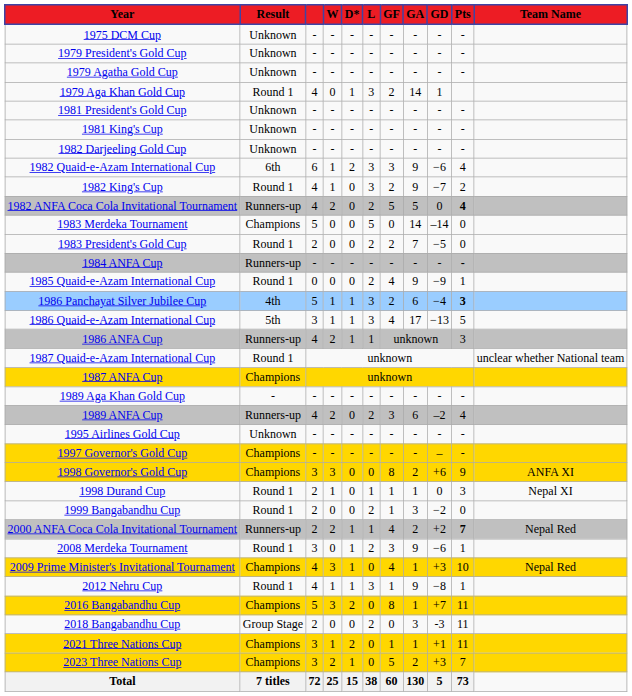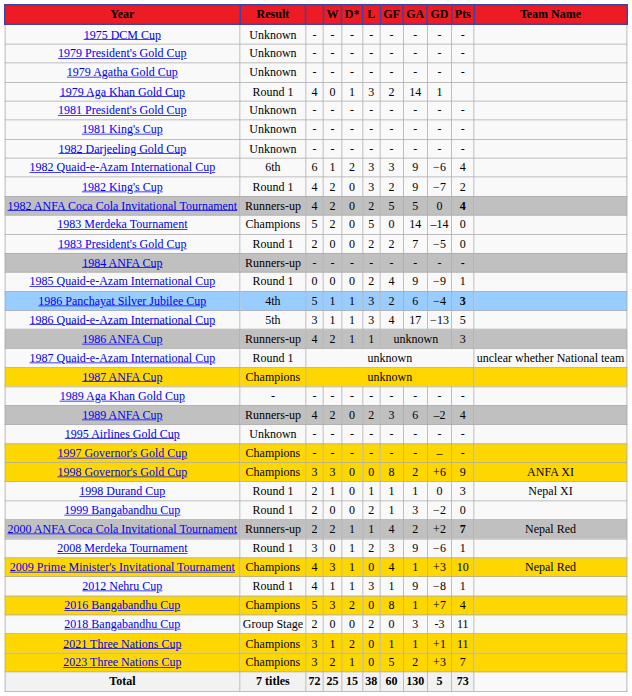 <table Class = "wikitable" style = "text-align: center;">
 <tr>
 <th style="background:#ED1C24;border: 2px solid #3F43A4;"><span>Year</span></th>
 <th style="background:#ED1C24;border: 2px solid #3F43A4;"><span>Result</span></th>
 <th style="background:#ED1C24;border: 2px solid #3F43A4;"><span></span></th>
 <th style="background:#ED1C24;border: 2px solid #3F43A4;"><span>W</span></th>
 <th style="background:#ED1C24;border: 2px solid #3F43A4;"><span>D*</span></th>
 <th style="background:#ED1C24;border: 2px solid #3F43A4;"><span>L</span></th>
 <th style="background:#ED1C24;border: 2px solid #3F43A4;"><span>GF</span></th>
 <th style="background:#ED1C24;border: 2px solid #3F43A4;"><span>GA</span></th>
 <th style="background:#ED1C24;border: 2px solid #3F43A4;"><span>GD</span></th>
 <th style="background:#ED1C24;border: 2px solid #3F43A4;"><span>Pts</span></th>
 <th style="background:#ED1C24;border: 2px solid #3F43A4;"><span>Team Name</span></th>
 </tr>
 <tr>
 <td> <a href='#'>1975 DCM Cup</a></td>
 <td>Unknown</td>
 <td>-</td>
 <td>-</td>
 <td>-</td>
 <td>-</td>
 <td>-</td>
 <td>-</td>
 <td>-</td>
 <td>-</td>
 <td></td>
 </tr>
 <tr>
 <td> <a href='#'>1979 President's Gold Cup</a></td>
 <td>Unknown</td>
 <td>-</td>
 <td>-</td>
 <td>-</td>
 <td>-</td>
 <td>-</td>
 <td>-</td>
 <td>-</td>
 <td>-</td>
 <td></td>
 </tr>
 <tr>
 <td> <a href='#'>1979 Agatha Gold Cup</a></td>
 <td>Unknown</td>
 <td>-</td>
 <td>-</td>
 <td>-</td>
 <td>-</td>
 <td>-</td>
 <td>-</td>
 <td>-</td>
 <td>-</td>
 <td></td>
 </tr>
 <tr>
 <td> <a href='#'>1979 Aga Khan Gold Cup</a></td>
 <td>Round 1</td>
 <td>4</td>
 <td>0</td>
 <td>1</td>
 <td>3</td>
 <td>2</td>
 <td>14</td>
 <td −12>1</td>
 <td></td>
 </tr>
 <tr>
 <td> <a href='#'>1981 President's Gold Cup</a></td>
 <td>Unknown</td>
 <td>-</td>
 <td>-</td>
 <td>-</td>
 <td>-</td>
 <td>-</td>
 <td>-</td>
 <td>-</td>
 <td>-</td>
 <td></td>
 </tr>
 <tr>
 <td> <a href='#'>1981 King's Cup</a></td>
 <td>Unknown</td>
 <td>-</td>
 <td>-</td>
 <td>-</td>
 <td>-</td>
 <td>-</td>
 <td>-</td>
 <td>-</td>
 <td>-</td>
 <td></td>
 </tr>
 <tr>
 <td> <a href='#'>1982 Darjeeling Gold Cup</a></td>
 <td>Unknown</td>
 <td>-</td>
 <td>-</td>
 <td>-</td>
 <td>-</td>
 <td>-</td>
 <td>-</td>
 <td>-</td>
 <td>-</td>
 <td></td>
 </tr>
 <tr>
 <td> <a href='#'>1982 Quaid-e-Azam International Cup</a></td>
 <td>6th</td>
 <td>6</td>
 <td>1</td>
 <td>2</td>
 <td>3</td>
 <td>3</td>
 <td>9</td>
 <td>−6</td>
 <td>4</td>
 <td></td>
 </tr>
 <tr>
 <td> <a href='#'>1982 King's Cup</a></td>
 <td>Round 1</td>
 <td>4</td>
-<td>1</td>
+<td>2</td>
 <td>0</td>
 <td>3</td>
 <td>2</td>
 <td>9</td>
 <td>−7</td>
 <td>2</td>
 <td></td>
 </tr>
 <tr bgcolor=silver>
 <td> <a href='#'>1982 ANFA Coca Cola Invitational Tournament</a></td>
 <td>Runners-up</td>
 <td>4</td>
 <td>2</td>
 <td>0</td>
 <td>2</td>
 <td>5</td>
 <td>5</td>
 <td>0</td>
 <td><strong>4</strong></td>
 <td></td>
 </tr>
 <tr>
 <td> <a href='#'>1983 Merdeka Tournament</a></td>
 <td>Champions</td>
 <td>5</td>
-<td>0</td>
+<td>2</td>
 <td>0</td>
 <td>5</td>
 <td>0</td>
 <td>14</td>
 <td>–14</td>
 <td>0</td>
 <td></td>
 </tr>
 <tr>
 <td> <a href='#'>1983 President's Gold Cup</a></td>
 <td>Round 1</td>
 <td>2</td>
 <td>0</td>
 <td>0</td>
 <td>2</td>
 <td>2</td>
 <td>7</td>
 <td>−5</td>
 <td>0</td>
 <td></td>
 </tr>
 <tr bgcolor=silver>
 <td> <a href='#'>1984 ANFA Cup</a></td>
 <td>Runners-up</td>
 <td>-</td>
 <td>-</td>
 <td>-</td>
 <td>-</td>
 <td>-</td>
 <td>-</td>
 <td>-</td>
 <td><strong> -</strong></td>
 <td></td>
 </tr>
 <tr>
 <td> <a href='#'>1985 Quaid-e-Azam International Cup</a></td>
 <td>Round 1</td>
 <td>0</td>
 <td>0</td>
 <td>0</td>
 <td>2</td>
 <td>4</td>
 <td>9</td>
 <td>−9</td>
 <td>1</td>
 <td></td>
 </tr>
 <tr bgcolor=#9acdff>
 <td> <a href='#'>1986 Panchayat Silver Jubilee Cup</a></td>
 <td>4th</td>
 <td>5</td>
 <td>1</td>
 <td>1</td>
 <td>3</td>
 <td>2</td>
 <td>6</td>
 <td>−4</td>
 <td><strong>3</strong></td>
 <td></td>
 </tr>
 <tr>
 <td> <a href='#'>1986 Quaid-e-Azam International Cup</a></td>
 <td>5th</td>
 <td>3</td>
 <td>1</td>
 <td>1</td>
 <td>3</td>
 <td>4</td>
 <td>17</td>
 <td>−13</td>
 <td>5</td>
 <td></td>
 </tr>
 <tr bgcolor=silver>
 <td> <a href='#'>1986 ANFA Cup</a></td>
 <td>Runners-up</td>
 <td>4</td>
 <td>2</td>
 <td>1</td>
 <td>1</td>
 <td colspan="3">unknown</td>
 <td>3</td>
 <td></td>
 </tr>
 <tr>
 <td> <a href='#'>1987 Quaid-e-Azam International Cup</a></td>
 <td>Round 1</td>
 <td colspan="8">unknown</td>
 <td>unclear whether National team</td>
 </tr>
 <tr bgcolor=gold>
 <td> <a href='#'>1987 ANFA Cup</a></td>
 <td>Champions</td>
 <td colspan="8">unknown</td>
 <td></td>
 </tr>
 <tr>
 <td> <a href='#'>1989 Aga Khan Gold Cup</a></td>
 <td>-</td>
 <td>-</td>
 <td>-</td>
 <td>-</td>
 <td>-</td>
 <td>-</td>
 <td>-</td>
 <td>-</td>
 <td>-</td>
 <td></td>
 </tr>
 <tr bgcolor=silver>
 <td> <a href='#'>1989 ANFA Cup</a></td>
 <td>Runners-up</td>
 <td>4</td>
 <td>2</td>
 <td>0</td>
 <td>2</td>
 <td>3</td>
 <td>6</td>
 <td>–2</td>
 <td>4</td>
 <td></td>
 </tr>
 <tr>
 <td> <a href='#'>1995 Airlines Gold Cup</a></td>
 <td>Unknown</td>
 <td>-</td>
 <td>-</td>
 <td>-</td>
 <td>-</td>
 <td>-</td>
 <td>-</td>
 <td>-</td>
 <td>-</td>
 <td></td>
 </tr>
 <tr bgcolor='gold'>
 <td> <a href='#'>1997 Governor's Gold Cup</a></td>
 <td>Champions</td>
 <td>-</td>
 <td>-</td>
 <td>-</td>
 <td>-</td>
 <td>-</td>
 <td>-</td>
 <td>–</td>
 <td>-</td>
 <td></td>
 </tr>
 <tr bgcolor='gold'>
 <td> <a href='#'>1998 Governor's Gold Cup</a></td>
 <td>Champions</td>
 <td>3</td>
 <td>3</td>
 <td>0</td>
 <td>0</td>
 <td>8</td>
 <td>2</td>
 <td>+6</td>
 <td>9</td>
 <td>ANFA XI</td>
 </tr>
 <tr>
 <td> <a href='#'>1998 Durand Cup</a></td>
 <td>Round 1</td>
 <td>2</td>
 <td>1</td>
 <td>0</td>
 <td>1</td>
 <td>1</td>
 <td>1</td>
 <td>0</td>
 <td>3</td>
 <td>Nepal XI</td>
 </tr>
 <tr>
 <td> <a href='#'>1999 Bangabandhu Cup</a></td>
 <td>Round 1</td>
 <td>2</td>
 <td>0</td>
 <td>0</td>
 <td>2</td>
 <td>1</td>
 <td>3</td>
 <td>−2</td>
 <td>0</td>
 <td></td>
 </tr>
 <tr bgcolor='silver'>
 <td> <a href='#'>2000 ANFA Coca Cola Invitational Tournament</a></td>
 <td>Runners-up</td>
 <td>2</td>
 <td>2</td>
 <td>1</td>
 <td>1</td>
 <td>4</td>
 <td>2</td>
 <td>+2</td>
 <td><strong>7</strong></td>
 <td>Nepal Red</td>
 </tr>
 <tr>
 <td> <a href='#'>2008 Merdeka Tournament</a></td>
 <td>Round 1</td>
 <td>3</td>
 <td>0</td>
 <td>1</td>
 <td>2</td>
 <td>3</td>
 <td>9</td>
 <td>−6</td>
 <td>1</td>
 <td></td>
 </tr>
 <tr bgcolor='gold'>
 <td> <a href='#'>2009 Prime Minister's Invitational Tournament</a></td>
 <td>Champions</td>
 <td>4</td>
 <td>3</td>
 <td>1</td>
 <td>0</td>
 <td>4</td>
 <td>1</td>
 <td>+3</td>
 <td>10</td>
 <td>Nepal Red</td>
 </tr>
 <tr>
 <td> <a href='#'>2012 Nehru Cup</a></td>
 <td>Round 1</td>
 <td>4</td>
 <td>1</td>
 <td>1</td>
 <td>3</td>
 <td>1</td>
 <td>9</td>
 <td>−8</td>
 <td>1</td>
 <td></td>
 </tr>
 <tr bgcolor='gold'>
 <td> <a href='#'>2016 Bangabandhu Cup</a></td>
 <td>Champions</td>
 <td>5</td>
 <td>3</td>
 <td>2</td>
 <td>0</td>
 <td>8</td>
 <td>1</td>
 <td>+7</td>
-<td>11</td>
+<td>4</td>
 <td></td>
 </tr>
 <tr>
 <td> <a href='#'>2018 Bangabandhu Cup</a></td>
 <td>Group Stage</td>
 <td>2</td>
 <td>0</td>
 <td>0</td>
 <td>2</td>
 <td>0</td>
 <td>3</td>
 <td>-3</td>
 <td>11</td>
 <td></td>
 </tr>
 <tr bgcolor='gold'>
 <td> <a href='#'>2021 Three Nations Cup</a></td>
 <td>Champions</td>
 <td>3</td>
 <td>1</td>
 <td>2</td>
 <td>0</td>
 <td>1</td>
 <td>1</td>
 <td>+1</td>
 <td>11</td>
 <td></td>
 </tr>
 <tr bgcolor='gold'>
 <td> <a href='#'>2023 Three Nations Cup</a></td>
 <td>Champions</td>
 <td>3</td>
 <td>2</td>
 <td>1</td>
 <td>0</td>
 <td>5</td>
 <td>2</td>
 <td>+3</td>
 <td>7</td>
 <td></td>
 </tr>
 <tr>
 <th>Total</th>
 <th>7 titles</th>
 <th>72</th>
 <th>25</th>
 <th>15</th>
 <th>38</th>
 <th>60</th>
 <th>130</th>
 <th>5</th>
 <th>73</th>
 <td></td>
 </tr>
 </table>
